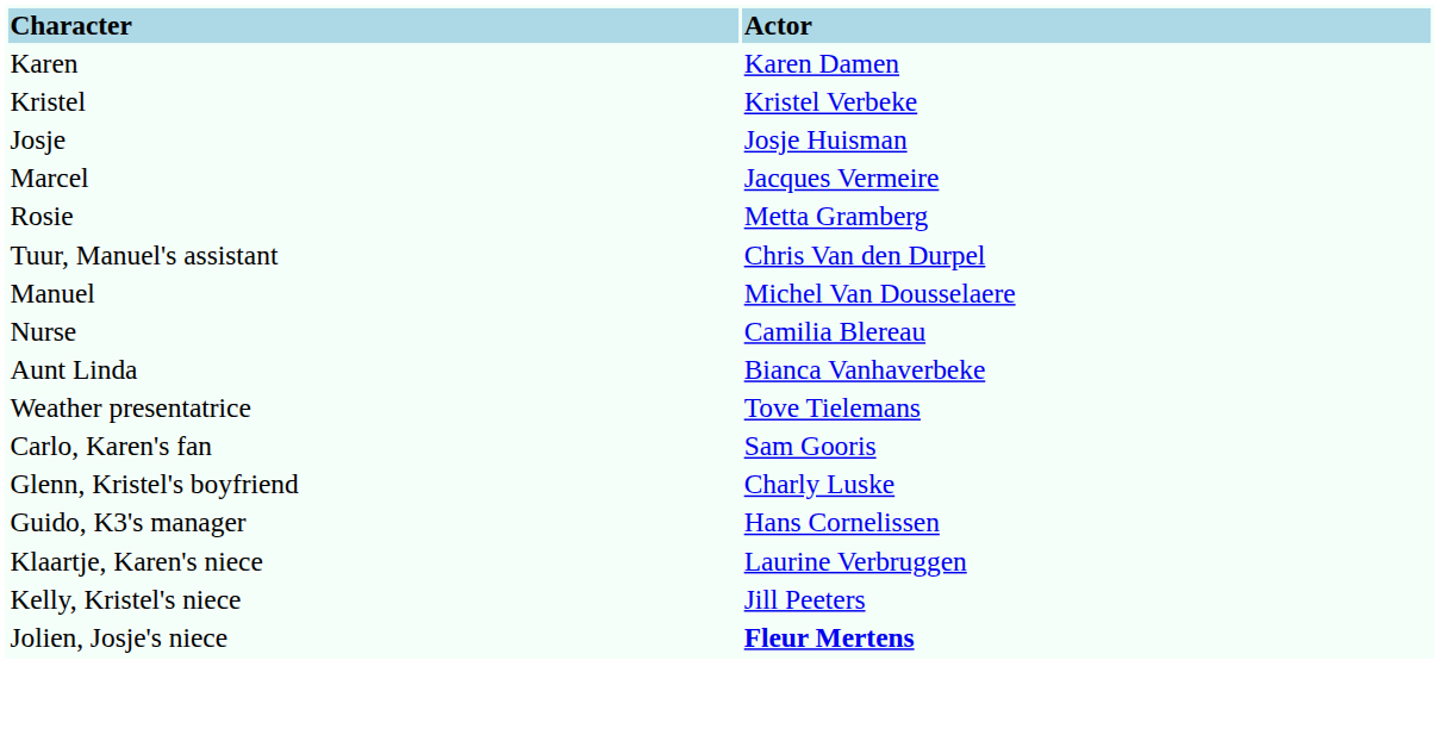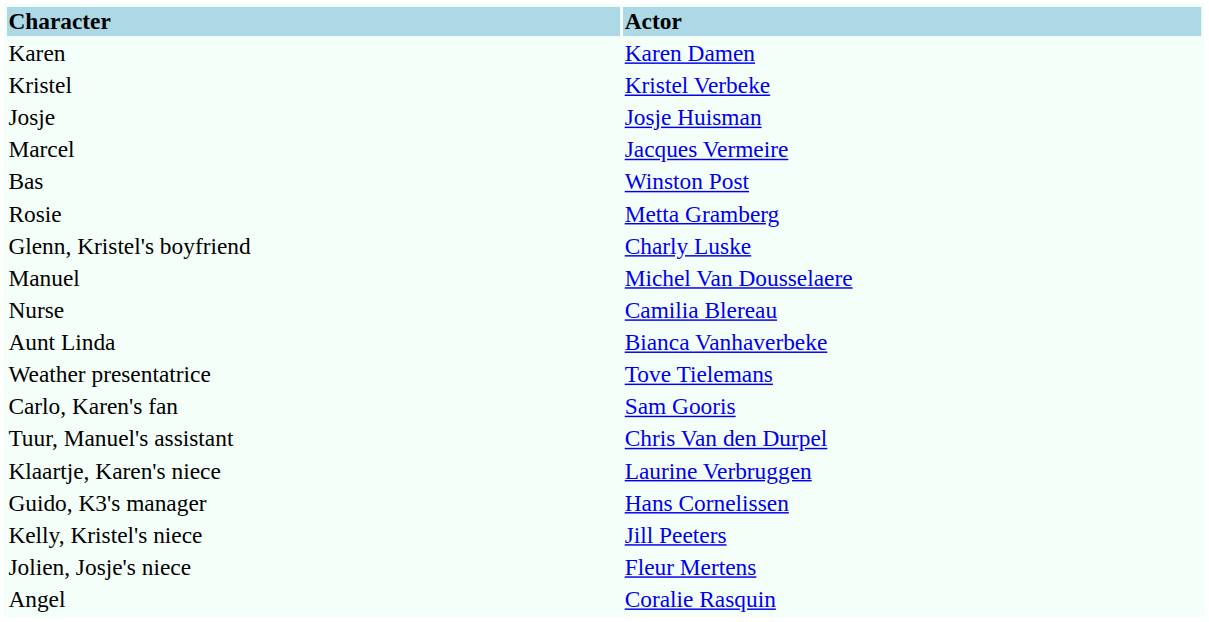 <table width="65%" height="100px" style="background:mintcream" border="0">
 <tr>
 <td style="background:lightblue"><strong>Character</strong></td>
 <td style="background:lightblue"><strong>Actor</strong></td>
 </tr>
 <tr>
 <td>Karen</td>
 <td><a href='#'>Karen Damen</a></td>
 </tr>
 <tr>
 <td>Kristel</td>
 <td><a href='#'>Kristel Verbeke</a></td>
 </tr>
 <tr>
 <td>Josje</td>
 <td><a href='#'>Josje Huisman</a></td>
 </tr>
 <tr>
 <td>Marcel</td>
 <td><a href='#'>Jacques Vermeire</a></td>
 </tr>
 <tr>
+<td>Bas</td>
+<td><a href='#'>Winston Post</a></td>
+</tr>
+<tr>
 <td>Rosie</td>
 <td><a href='#'>Metta Gramberg</a></td>
 </tr>
 <tr>
-<td>Tuur, Manuel's assistant</td>
-<td><a href='#'>Chris Van den Durpel</a></td>
+<td>Glenn, Kristel's boyfriend</td>
+<td><a href='#'>Charly Luske</a></td>
 </tr>
 <tr>
 <td>Manuel</td>
 <td><a href='#'>Michel Van Dousselaere</a></td>
 </tr>
 <tr>
 <td>Nurse</td>
 <td><a href='#'>Camilia Blereau</a></td>
 </tr>
 <tr>
 <td>Aunt Linda</td>
 <td><a href='#'>Bianca Vanhaverbeke</a></td>
 </tr>
 <tr>
 <td>Weather presentatrice</td>
 <td><a href='#'>Tove Tielemans</a></td>
 </tr>
 <tr>
 <td>Carlo, Karen's fan</td>
 <td><a href='#'>Sam Gooris</a></td>
 </tr>
 <tr>
-<td>Glenn, Kristel's boyfriend</td>
-<td><a href='#'>Charly Luske</a></td>
+<td>Tuur, Manuel's assistant</td>
+<td><a href='#'>Chris Van den Durpel</a></td>
+</tr>
+<tr>
+<td>Klaartje, Karen's niece</td>
+<td><a href='#'>Laurine Verbruggen</a></td>
 </tr>
 <tr>
 <td>Guido, K3's manager</td>
 <td><a href='#'>Hans Cornelissen</a></td>
-</tr>
-<tr>
-<td>Klaartje, Karen's niece</td>
-<td><a href='#'>Laurine Verbruggen</a></td>
 </tr>
 <tr>
 <td>Kelly, Kristel's niece</td>
 <td><a href='#'>Jill Peeters</a></td>
 </tr>
 <tr>
 <td>Jolien, Josje's niece</td>
-<td><strong><a href='#'>Fleur Mertens</a></strong></td>
+<td><a href='#'>Fleur Mertens</a></td>
+</tr>
+<tr>
+<td>Angel</td>
+<td><a href='#'>Coralie Rasquin</a></td>
 </tr>
 </table>
